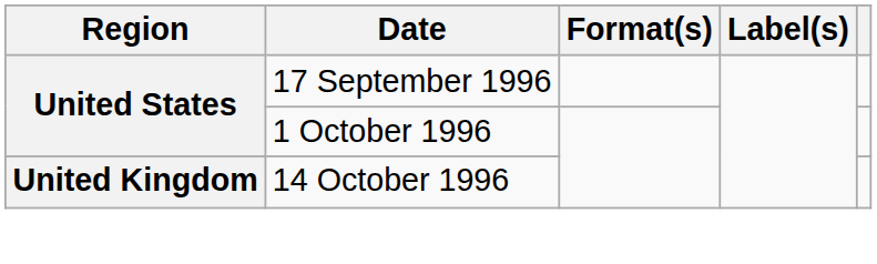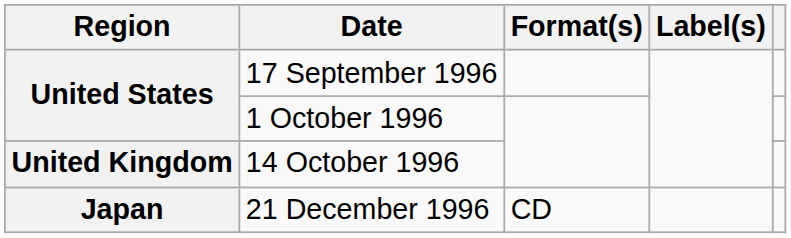 <table class="wikitable plainrowheaders">
 <tr>
 <th scope="col">Region</th>
 <th scope="col">Date</th>
 <th scope="col">Format(s)</th>
 <th scope="col">Label(s)</th>
 <th scope="col"></th>
 </tr>
 <tr>
 <th scope="row" rowspan="2">United States</th>
 <td>17 September 1996</td>
 <td></td>
 <td rowspan="3"></td>
 <td align="center"></td>
 </tr>
 <tr>
 <td>1 October 1996</td>
 <td rowspan="2"></td>
 <td align="center"></td>
 </tr>
 <tr>
 <th scope="row">United Kingdom</th>
 <td>14 October 1996</td>
 <td align="center"></td>
 </tr>
+<tr>
+<th scope="row">Japan</th>
+<td>21 December 1996</td>
+<td>CD</td>
+<td></td>
+<td align="center"></td>
+</tr>
 </table>
